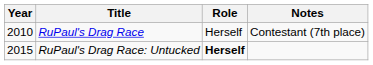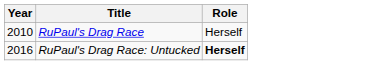 <table class="wikitable plainrowheaders sortable">
 <tr>
 <th scope="col">Year</th>
 <th scope="col">Title</th>
 <th scope="col">Role</th>
-<th scope="col">Notes</th>
 </tr>
 <tr>
 <td>2010</td>
 <td scope="row"><em><a href='#'>RuPaul's Drag Race</a></em></td>
 <td>Herself</td>
-<td>Contestant (7th place)</td>
 </tr>
 <tr>
-<td>2015</td>
+<td>2016</td>
 <td scope="row"><em>RuPaul's Drag Race: Untucked</em></td>
 <td><strong>Herself</strong></td>
-<td></td>
 </tr>
 </table>
